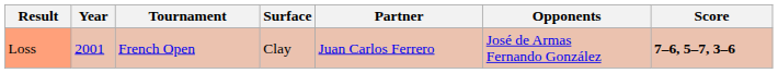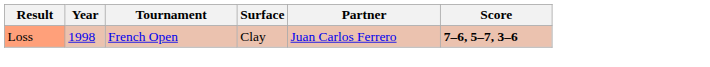 <table class="sortable wikitable">
 <tr>
 <th style="width:65px;">Result</th>
 <th style="width:40px;">Year</th>
 <th style="width:150px;">Tournament</th>
 <th style="width:50px;">Surface</th>
 <th style="width:175px;">Partner</th>
-<th style="width:175px;">Opponents</th>
 <th style="width:125px;" class="unsortable">Score</th>
 </tr>
 <tr style="background:#ebc2af;">
 <td style="background:#ffa07a;">Loss</td>
-<td><a href='#'>2001</a></td>
+<td><a href='#'>1998</a></td>
 <td><a href='#'>French Open</a></td>
 <td>Clay</td>
 <td> <a href='#'>Juan Carlos Ferrero</a></td>
-<td> <a href='#'>José de Armas</a> <br>  <a href='#'>Fernando González</a></td>
 <td><strong>7–6, 5–7, 3–6</strong></td>
 </tr>
 </table>
